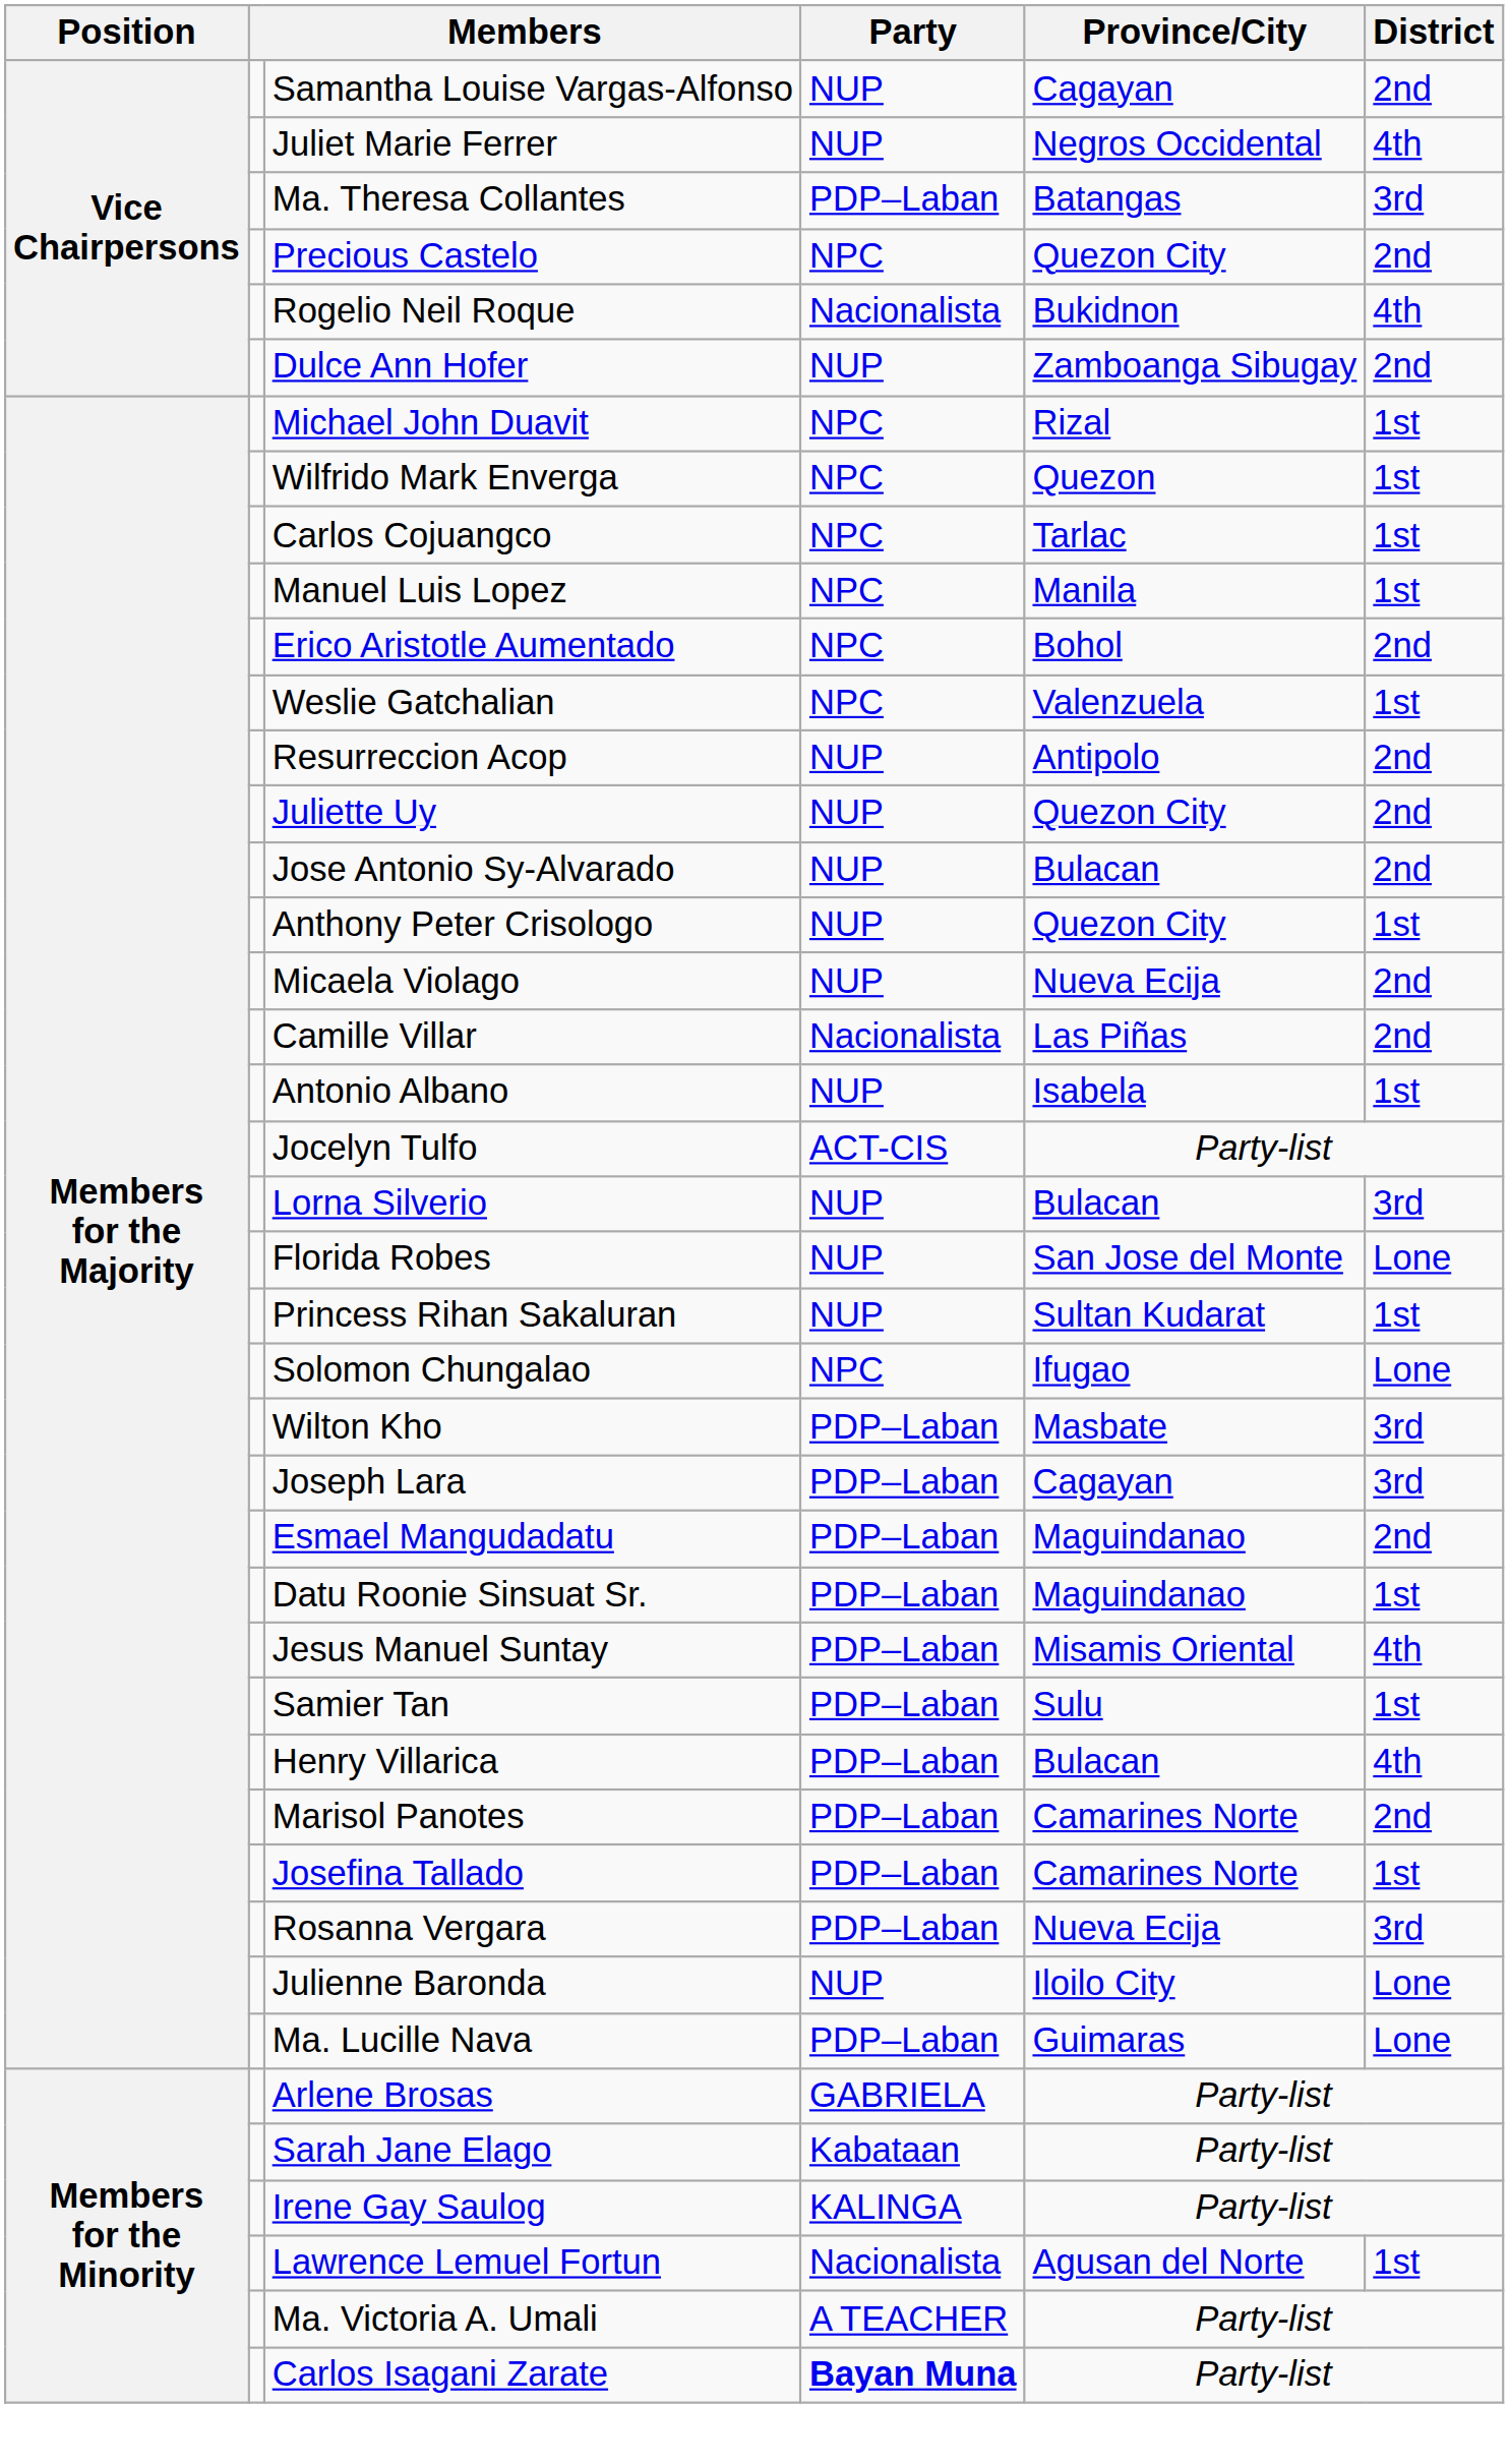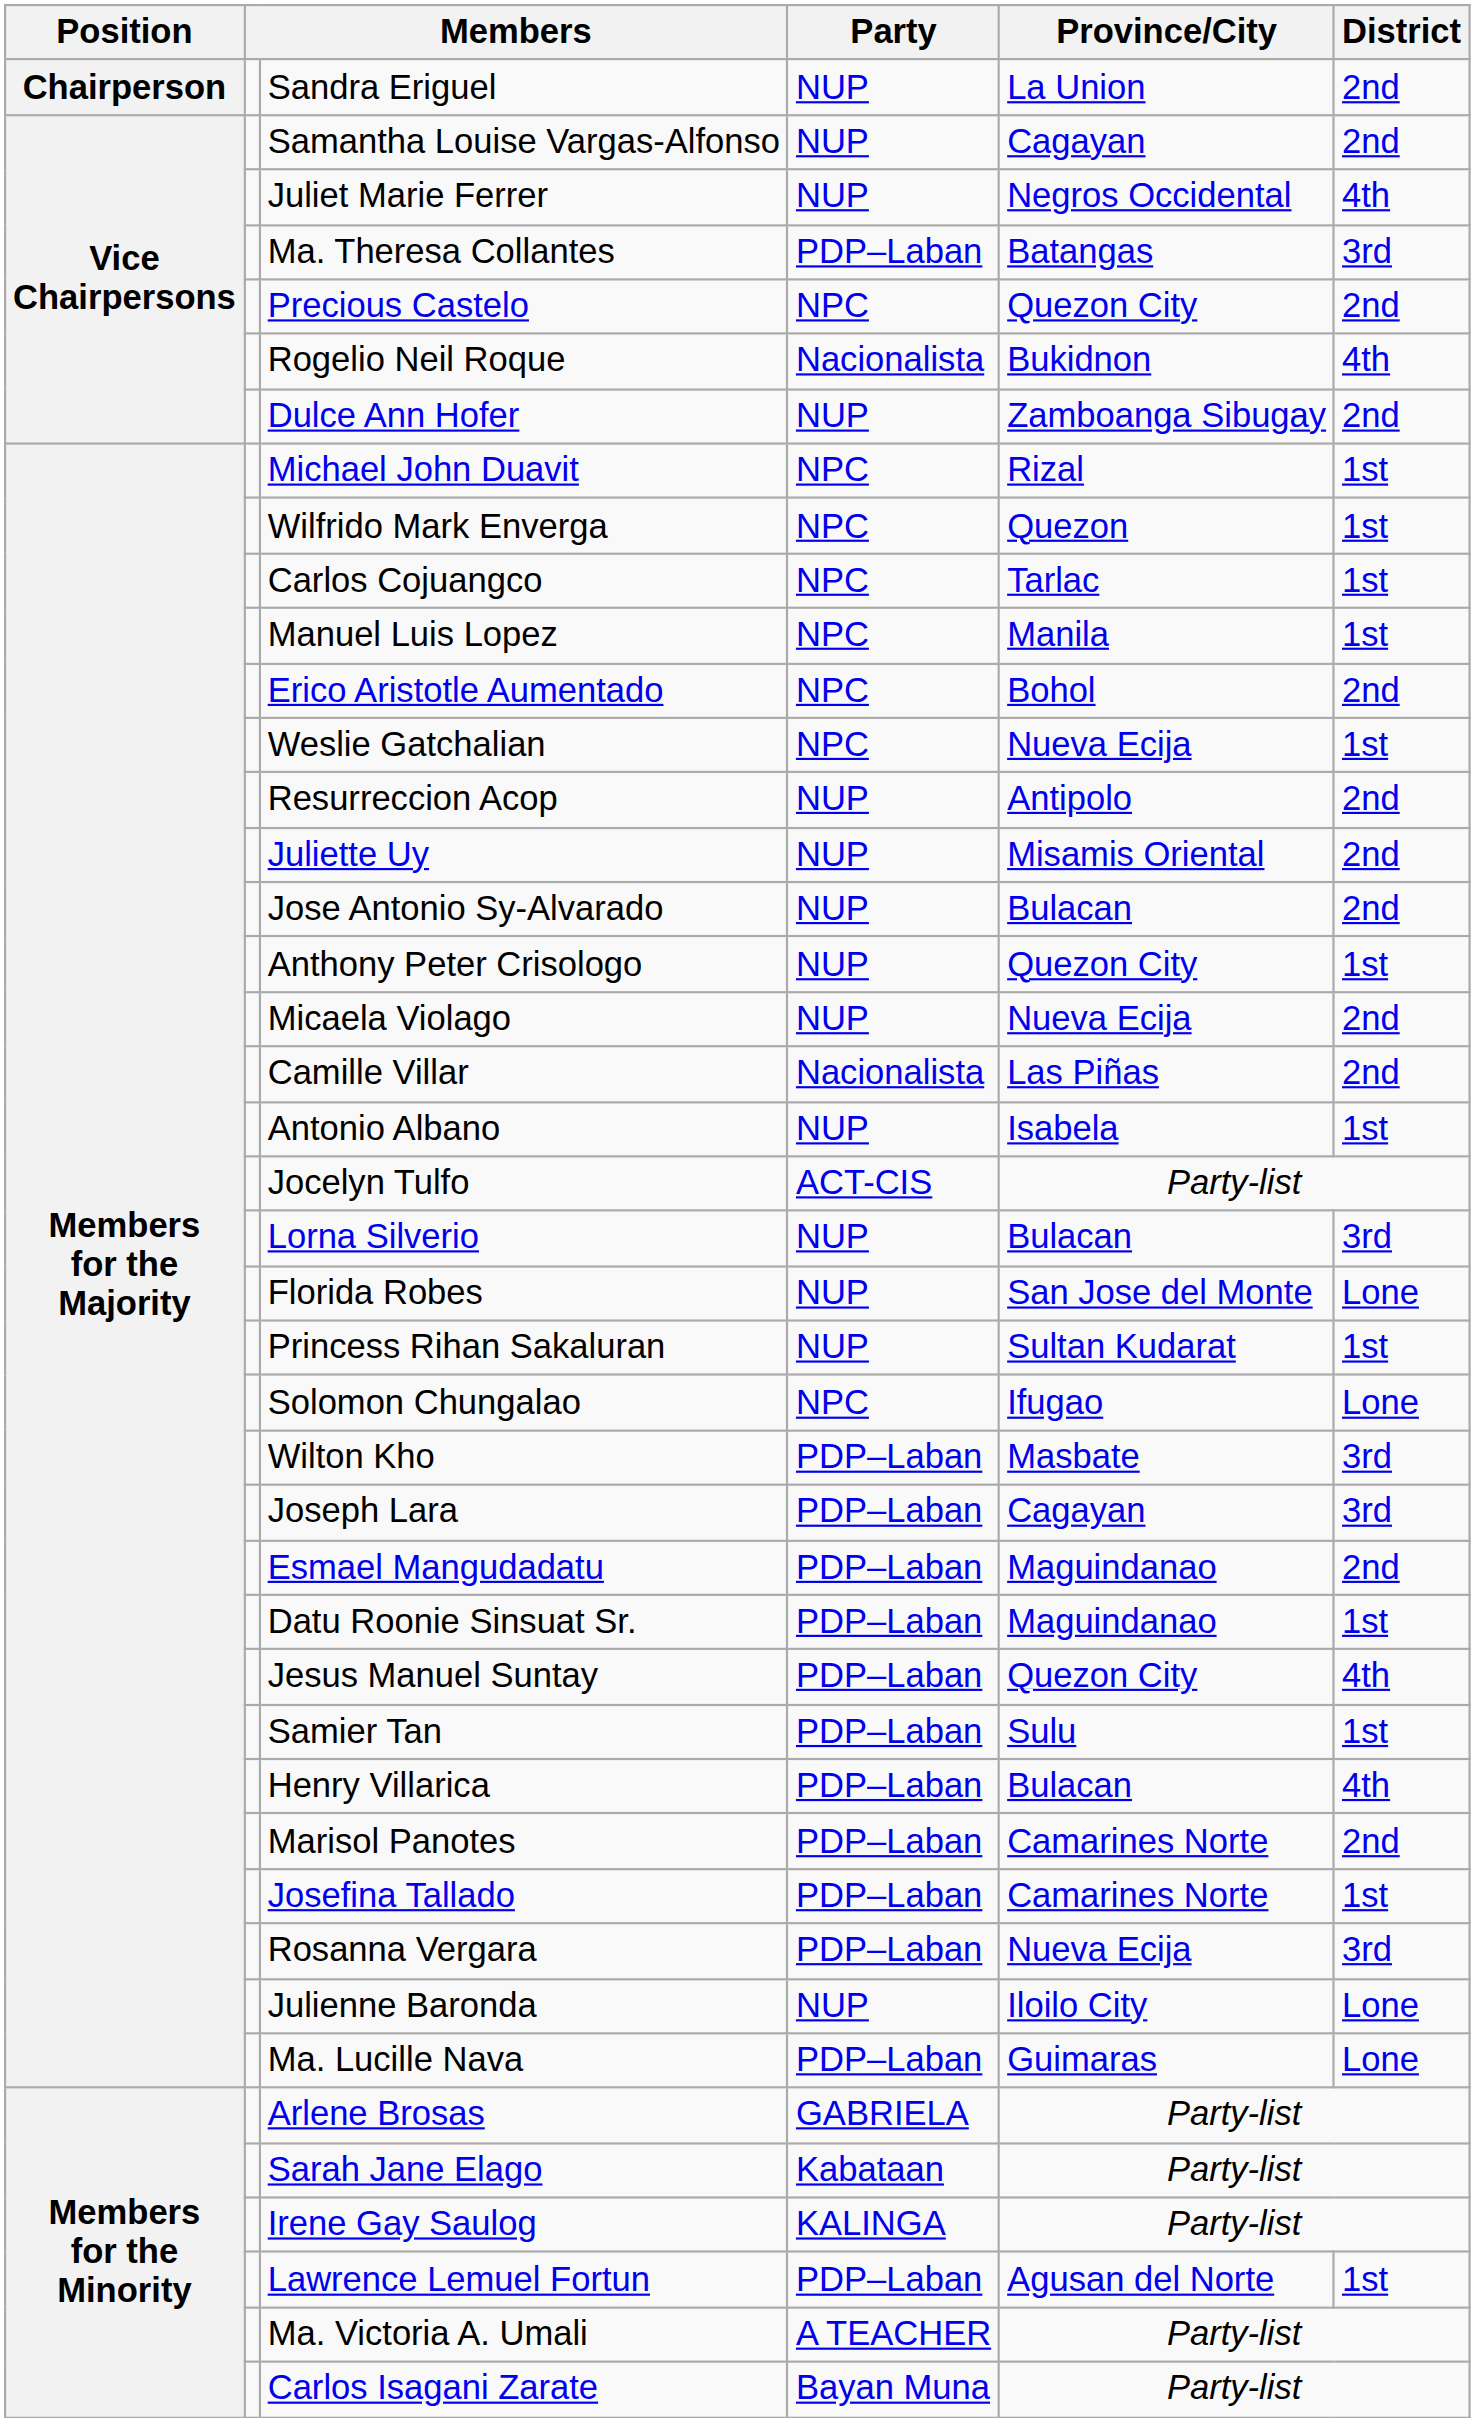 <table class="wikitable" style="font-size: 100%;">
 <tr>
 <th>Position</th>
 <th colspan="2">Members</th>
 <th>Party</th>
 <th>Province/City</th>
 <th>District</th>
+</tr>
+<tr>
+<th>Chairperson</th>
+<td></td>
+<td>Sandra Eriguel</td>
+<td><a href='#'>NUP</a></td>
+<td><a href='#'>La Union</a></td>
+<td><a href='#'>2nd</a></td>
 </tr>
 <tr>
 <th rowspan="6">Vice<br>Chairpersons</th>
 <td></td>
 <td>Samantha Louise Vargas-Alfonso</td>
 <td><a href='#'>NUP</a></td>
 <td><a href='#'>Cagayan</a></td>
 <td><a href='#'>2nd</a></td>
 </tr>
 <tr>
 <td></td>
 <td>Juliet Marie Ferrer</td>
 <td><a href='#'>NUP</a></td>
 <td><a href='#'>Negros Occidental</a></td>
 <td><a href='#'>4th</a></td>
 </tr>
 <tr>
 <td></td>
 <td>Ma. Theresa Collantes</td>
 <td><a href='#'>PDP–Laban</a></td>
 <td><a href='#'>Batangas</a></td>
 <td><a href='#'>3rd</a></td>
 </tr>
 <tr>
 <td></td>
 <td><a href='#'>Precious Castelo</a></td>
 <td><a href='#'>NPC</a></td>
 <td><a href='#'>Quezon City</a></td>
 <td><a href='#'>2nd</a></td>
 </tr>
 <tr>
 <td></td>
 <td>Rogelio Neil Roque</td>
 <td><a href='#'>Nacionalista</a></td>
 <td><a href='#'>Bukidnon</a></td>
 <td><a href='#'>4th</a></td>
 </tr>
 <tr>
 <td></td>
 <td><a href='#'>Dulce Ann Hofer</a></td>
 <td><a href='#'>NUP</a></td>
 <td><a href='#'>Zamboanga Sibugay</a></td>
 <td><a href='#'>2nd</a></td>
 </tr>
 <tr>
 <th rowspan="30">Members<br>for the<br>Majority</th>
 <td></td>
 <td><a href='#'>Michael John Duavit</a></td>
 <td><a href='#'>NPC</a></td>
 <td><a href='#'>Rizal</a></td>
 <td><a href='#'>1st</a></td>
 </tr>
 <tr>
 <td></td>
 <td>Wilfrido Mark Enverga</td>
 <td><a href='#'>NPC</a></td>
 <td><a href='#'>Quezon</a></td>
 <td><a href='#'>1st</a></td>
 </tr>
 <tr>
 <td></td>
 <td>Carlos Cojuangco</td>
 <td><a href='#'>NPC</a></td>
 <td><a href='#'>Tarlac</a></td>
 <td><a href='#'>1st</a></td>
 </tr>
 <tr>
 <td></td>
 <td>Manuel Luis Lopez</td>
 <td><a href='#'>NPC</a></td>
 <td><a href='#'>Manila</a></td>
 <td><a href='#'>1st</a></td>
 </tr>
 <tr>
 <td></td>
 <td><a href='#'>Erico Aristotle Aumentado</a></td>
 <td><a href='#'>NPC</a></td>
 <td><a href='#'>Bohol</a></td>
 <td><a href='#'>2nd</a></td>
 </tr>
 <tr>
 <td></td>
 <td>Weslie Gatchalian</td>
 <td><a href='#'>NPC</a></td>
-<td><a href='#'>Valenzuela</a></td>
+<td><a href='#'>Nueva Ecija</a></td>
 <td><a href='#'>1st</a></td>
 </tr>
 <tr>
 <td></td>
 <td>Resurreccion Acop</td>
 <td><a href='#'>NUP</a></td>
 <td><a href='#'>Antipolo</a></td>
 <td><a href='#'>2nd</a></td>
 </tr>
 <tr>
 <td></td>
 <td><a href='#'>Juliette Uy</a></td>
 <td><a href='#'>NUP</a></td>
-<td><a href='#'>Quezon City</a></td>
+<td><a href='#'>Misamis Oriental</a></td>
 <td><a href='#'>2nd</a></td>
 </tr>
 <tr>
 <td></td>
 <td>Jose Antonio Sy-Alvarado</td>
 <td><a href='#'>NUP</a></td>
 <td><a href='#'>Bulacan</a></td>
 <td><a href='#'>2nd</a></td>
 </tr>
 <tr>
 <td></td>
 <td>Anthony Peter Crisologo</td>
 <td><a href='#'>NUP</a></td>
 <td><a href='#'>Quezon City</a></td>
 <td><a href='#'>1st</a></td>
 </tr>
 <tr>
 <td></td>
 <td>Micaela Violago</td>
 <td><a href='#'>NUP</a></td>
 <td><a href='#'>Nueva Ecija</a></td>
 <td><a href='#'>2nd</a></td>
 </tr>
 <tr>
 <td></td>
 <td>Camille Villar</td>
 <td><a href='#'>Nacionalista</a></td>
 <td><a href='#'>Las Piñas</a></td>
 <td><a href='#'>2nd</a></td>
 </tr>
 <tr>
 <td></td>
 <td>Antonio Albano</td>
 <td><a href='#'>NUP</a></td>
 <td><a href='#'>Isabela</a></td>
 <td><a href='#'>1st</a></td>
 </tr>
 <tr>
 <td></td>
 <td>Jocelyn Tulfo</td>
 <td><a href='#'>ACT-CIS</a></td>
 <td align="center" colspan="2"><em>Party-list</em></td>
 </tr>
 <tr>
 <td></td>
 <td><a href='#'>Lorna Silverio</a></td>
 <td><a href='#'>NUP</a></td>
 <td><a href='#'>Bulacan</a></td>
 <td><a href='#'>3rd</a></td>
 </tr>
 <tr>
 <td></td>
 <td>Florida Robes</td>
 <td><a href='#'>NUP</a></td>
 <td><a href='#'>San Jose del Monte</a></td>
 <td><a href='#'>Lone</a></td>
 </tr>
 <tr>
 <td></td>
 <td>Princess Rihan Sakaluran</td>
 <td><a href='#'>NUP</a></td>
 <td><a href='#'>Sultan Kudarat</a></td>
 <td><a href='#'>1st</a></td>
 </tr>
 <tr>
 <td></td>
 <td>Solomon Chungalao</td>
 <td><a href='#'>NPC</a></td>
 <td><a href='#'>Ifugao</a></td>
 <td><a href='#'>Lone</a></td>
 </tr>
 <tr>
 <td></td>
 <td>Wilton Kho</td>
 <td><a href='#'>PDP–Laban</a></td>
 <td><a href='#'>Masbate</a></td>
 <td><a href='#'>3rd</a></td>
 </tr>
 <tr>
 <td></td>
 <td>Joseph Lara</td>
 <td><a href='#'>PDP–Laban</a></td>
 <td><a href='#'>Cagayan</a></td>
 <td><a href='#'>3rd</a></td>
 </tr>
 <tr>
 <td></td>
 <td><a href='#'>Esmael Mangudadatu</a></td>
 <td><a href='#'>PDP–Laban</a></td>
 <td><a href='#'>Maguindanao</a></td>
 <td><a href='#'>2nd</a></td>
 </tr>
 <tr>
 <td></td>
 <td>Datu Roonie Sinsuat Sr.</td>
 <td><a href='#'>PDP–Laban</a></td>
 <td><a href='#'>Maguindanao</a></td>
 <td><a href='#'>1st</a></td>
 </tr>
 <tr>
 <td></td>
 <td>Jesus Manuel Suntay</td>
 <td><a href='#'>PDP–Laban</a></td>
-<td><a href='#'>Misamis Oriental</a></td>
+<td><a href='#'>Quezon City</a></td>
 <td><a href='#'>4th</a></td>
 </tr>
 <tr>
 <td></td>
 <td>Samier Tan</td>
 <td><a href='#'>PDP–Laban</a></td>
 <td><a href='#'>Sulu</a></td>
 <td><a href='#'>1st</a></td>
 </tr>
 <tr>
 <td></td>
 <td>Henry Villarica</td>
 <td><a href='#'>PDP–Laban</a></td>
 <td><a href='#'>Bulacan</a></td>
 <td><a href='#'>4th</a></td>
 </tr>
 <tr>
 <td></td>
 <td>Marisol Panotes</td>
 <td><a href='#'>PDP–Laban</a></td>
 <td><a href='#'>Camarines Norte</a></td>
 <td><a href='#'>2nd</a></td>
 </tr>
 <tr>
 <td></td>
 <td><a href='#'>Josefina Tallado</a></td>
 <td><a href='#'>PDP–Laban</a></td>
 <td><a href='#'>Camarines Norte</a></td>
 <td><a href='#'>1st</a></td>
 </tr>
 <tr>
 <td></td>
 <td>Rosanna Vergara</td>
 <td><a href='#'>PDP–Laban</a></td>
 <td><a href='#'>Nueva Ecija</a></td>
 <td><a href='#'>3rd</a></td>
 </tr>
 <tr>
 <td></td>
 <td>Julienne Baronda</td>
 <td><a href='#'>NUP</a></td>
 <td><a href='#'>Iloilo City</a></td>
 <td><a href='#'>Lone</a></td>
 </tr>
 <tr>
 <td></td>
 <td>Ma. Lucille Nava</td>
 <td><a href='#'>PDP–Laban</a></td>
 <td><a href='#'>Guimaras</a></td>
 <td><a href='#'>Lone</a></td>
 </tr>
 <tr>
 <th rowspan="6">Members<br>for the<br>Minority</th>
 <td></td>
 <td><a href='#'>Arlene Brosas</a></td>
 <td><a href='#'>GABRIELA</a></td>
 <td align="center" colspan="2"><em>Party-list</em></td>
 </tr>
 <tr>
 <td></td>
 <td><a href='#'>Sarah Jane Elago</a></td>
 <td><a href='#'>Kabataan</a></td>
 <td align="center" colspan="2"><em>Party-list</em></td>
 </tr>
 <tr>
 <td></td>
 <td><a href='#'>Irene Gay Saulog</a></td>
 <td><a href='#'>KALINGA</a></td>
 <td align="center" colspan="2"><em>Party-list</em></td>
 </tr>
 <tr>
 <td></td>
 <td><a href='#'>Lawrence Lemuel Fortun</a></td>
-<td><a href='#'>Nacionalista</a></td>
+<td><a href='#'>PDP–Laban</a></td>
 <td><a href='#'>Agusan del Norte</a></td>
 <td><a href='#'>1st</a></td>
 </tr>
 <tr>
 <td></td>
 <td>Ma. Victoria A. Umali</td>
 <td><a href='#'>A TEACHER</a></td>
 <td align="center" colspan="2"><em>Party-list</em></td>
 </tr>
 <tr>
 <td></td>
 <td><a href='#'>Carlos Isagani Zarate</a></td>
-<td><strong><a href='#'>Bayan Muna</a></strong></td>
+<td><a href='#'>Bayan Muna</a></td>
 <td align="center" colspan="2"><em>Party-list</em></td>
 </tr>
 </table>
